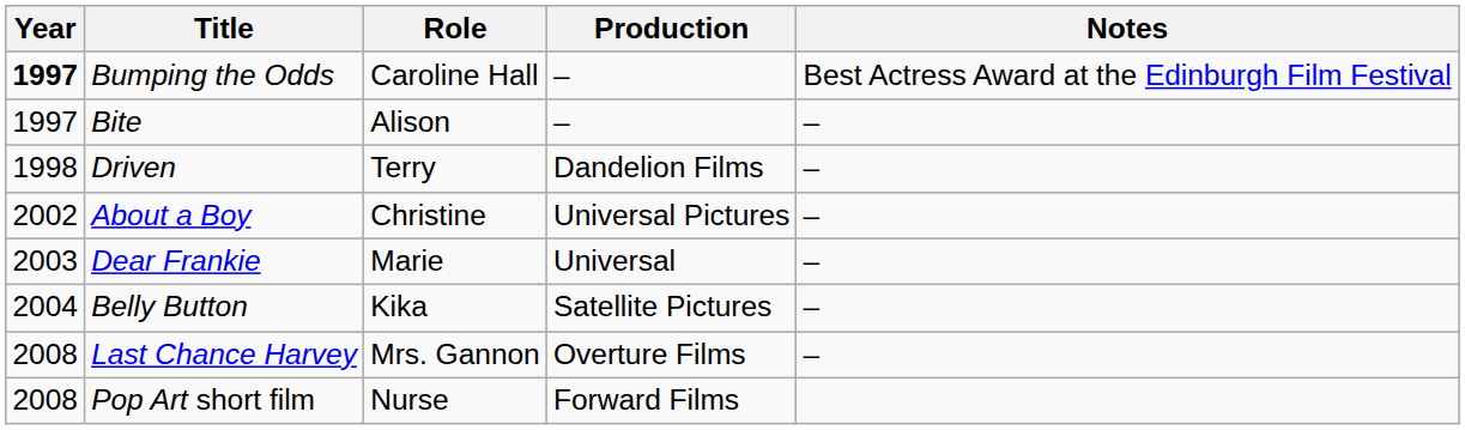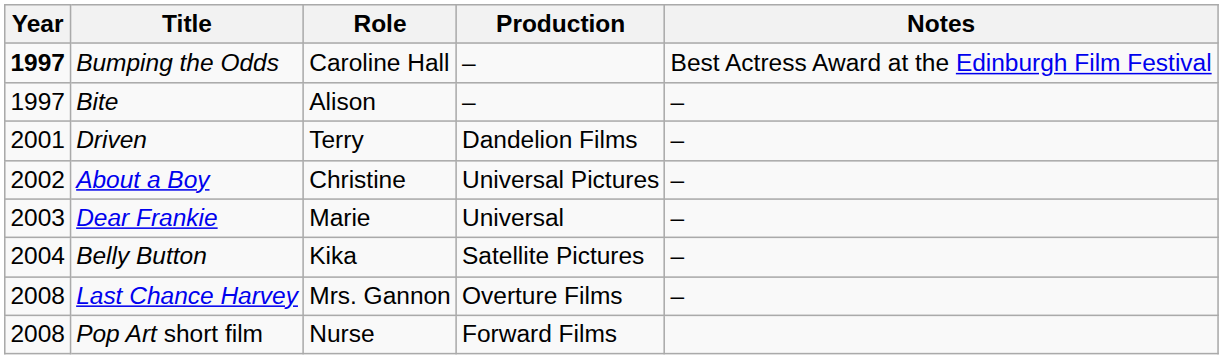 <table class="wikitable sortable">
 <tr>
 <th>Year</th>
 <th>Title</th>
 <th>Role</th>
 <th>Production</th>
 <th>Notes</th>
 </tr>
 <tr>
 <td><strong>1997</strong></td>
 <td><em>Bumping the Odds</em></td>
 <td>Caroline Hall</td>
 <td>–</td>
 <td>Best Actress Award at the <a href='#'>Edinburgh Film Festival</a></td>
 </tr>
 <tr>
 <td>1997</td>
 <td><em>Bite</em></td>
 <td>Alison</td>
 <td>–</td>
 <td>–</td>
 </tr>
 <tr>
-<td>1998</td>
+<td>2001</td>
 <td><em>Driven</em></td>
 <td>Terry</td>
 <td>Dandelion Films</td>
 <td>–</td>
 </tr>
 <tr>
 <td>2002</td>
 <td><em><a href='#'>About a Boy</a></em></td>
 <td>Christine</td>
 <td>Universal Pictures</td>
 <td>–</td>
 </tr>
 <tr>
 <td>2003</td>
 <td><em><a href='#'>Dear Frankie</a></em></td>
 <td>Marie</td>
 <td>Universal</td>
 <td>–</td>
 </tr>
 <tr>
 <td>2004</td>
 <td><em>Belly Button</em></td>
 <td>Kika</td>
 <td>Satellite Pictures</td>
 <td>–</td>
 </tr>
 <tr>
 <td>2008</td>
 <td><em><a href='#'>Last Chance Harvey</a></em></td>
 <td>Mrs. Gannon</td>
 <td>Overture Films</td>
 <td>–</td>
 </tr>
 <tr>
 <td>2008</td>
 <td><em>Pop Art</em> short film</td>
 <td>Nurse</td>
 <td>Forward Films</td>
 <td></td>
 </tr>
 </table>
